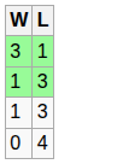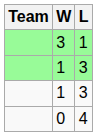 <table class=wikitable>
 <tr>
+<th>Team</th>
 <th>W</th>
 <th>L</th>
 </tr>
 <tr bgcolor=98fb98>
+<td></td>
 <td>3</td>
 <td>1</td>
 </tr>
 <tr bgcolor=98fb98>
+<td></td>
 <td>1</td>
 <td>3</td>
 </tr>
 <tr>
+<td></td>
 <td>1</td>
 <td>3</td>
 </tr>
 <tr>
+<td></td>
 <td>0</td>
 <td>4</td>
 </tr>
 </table>
